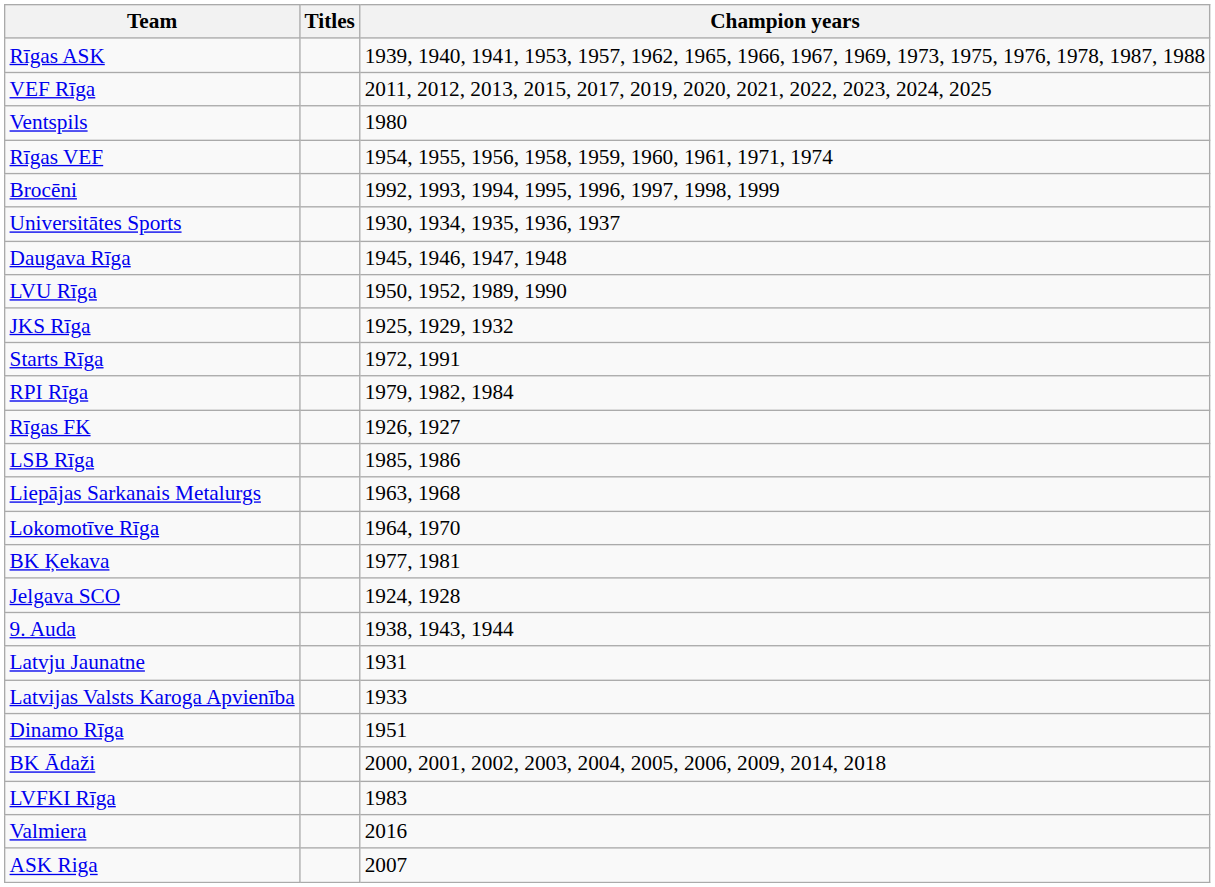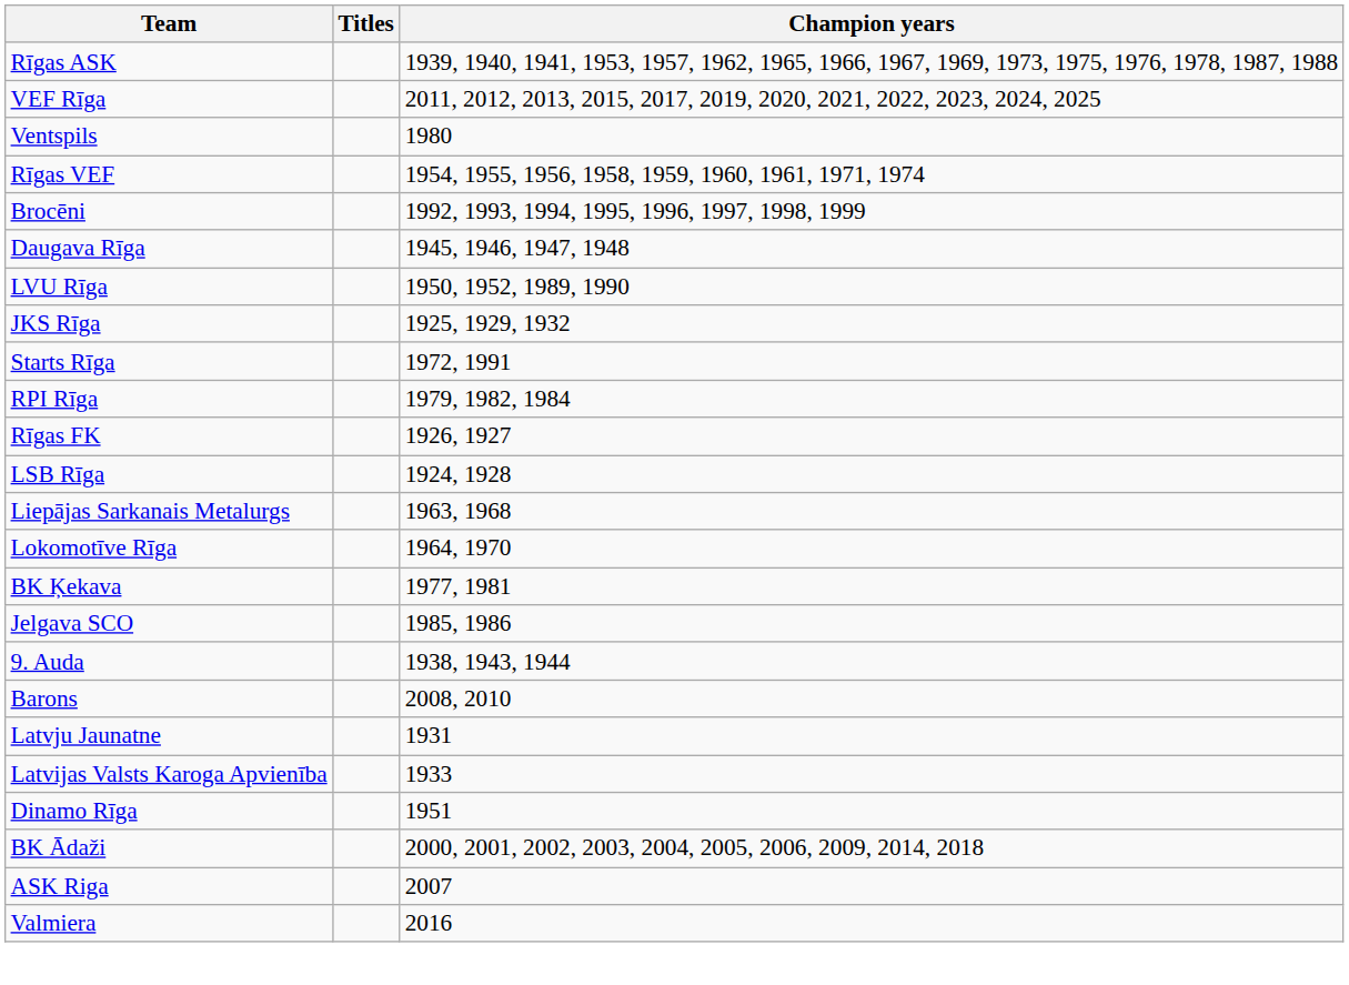 <table class="wikitable">
 <tr>
 <th>Team</th>
 <th>Titles</th>
 <th>Champion years</th>
 </tr>
 <tr>
 <td><a href='#'>Rīgas ASK</a></td>
 <td></td>
 <td>1939, 1940, 1941, 1953, 1957, 1962, 1965, 1966, 1967, 1969, 1973, 1975, 1976, 1978, 1987, 1988</td>
 </tr>
 <tr>
 <td><a href='#'>VEF Rīga</a></td>
 <td></td>
 <td>2011, 2012, 2013, 2015, 2017, 2019, 2020, 2021, 2022, 2023, 2024, 2025</td>
 </tr>
 <tr>
 <td><a href='#'>Ventspils</a></td>
 <td></td>
 <td>1980</td>
 </tr>
 <tr>
 <td><a href='#'>Rīgas VEF</a></td>
 <td></td>
 <td>1954, 1955, 1956, 1958, 1959, 1960, 1961, 1971, 1974</td>
 </tr>
 <tr>
 <td><a href='#'>Brocēni</a></td>
 <td></td>
 <td>1992, 1993, 1994, 1995, 1996, 1997, 1998, 1999</td>
-</tr>
-<tr>
-<td><a href='#'>Universitātes Sports</a></td>
-<td></td>
-<td>1930, 1934, 1935, 1936, 1937</td>
 </tr>
 <tr>
 <td><a href='#'>Daugava Rīga</a></td>
 <td></td>
 <td>1945, 1946, 1947, 1948</td>
 </tr>
 <tr>
 <td><a href='#'>LVU Rīga</a></td>
 <td></td>
 <td>1950, 1952, 1989, 1990</td>
 </tr>
 <tr>
 <td><a href='#'>JKS Rīga</a></td>
 <td></td>
 <td>1925, 1929, 1932</td>
 </tr>
 <tr>
 <td><a href='#'>Starts Rīga</a></td>
 <td></td>
 <td>1972, 1991</td>
 </tr>
 <tr>
 <td><a href='#'>RPI Rīga</a></td>
 <td></td>
 <td>1979, 1982, 1984</td>
 </tr>
 <tr>
 <td><a href='#'>Rīgas FK</a></td>
 <td></td>
 <td>1926, 1927</td>
 </tr>
 <tr>
 <td><a href='#'>LSB Rīga</a></td>
 <td></td>
-<td>1985, 1986</td>
+<td>1924, 1928</td>
 </tr>
 <tr>
 <td><a href='#'>Liepājas Sarkanais Metalurgs</a></td>
 <td></td>
 <td>1963, 1968</td>
 </tr>
 <tr>
 <td><a href='#'>Lokomotīve Rīga</a></td>
 <td></td>
 <td>1964, 1970</td>
 </tr>
 <tr>
 <td><a href='#'>BK Ķekava</a></td>
 <td></td>
 <td>1977, 1981</td>
 </tr>
 <tr>
 <td><a href='#'>Jelgava SCO</a></td>
 <td></td>
-<td>1924, 1928</td>
+<td>1985, 1986</td>
 </tr>
 <tr>
 <td><a href='#'>9. Auda</a></td>
 <td></td>
 <td>1938, 1943, 1944</td>
+</tr>
+<tr>
+<td><a href='#'>Barons</a></td>
+<td></td>
+<td>2008, 2010</td>
 </tr>
 <tr>
 <td><a href='#'>Latvju Jaunatne</a></td>
 <td></td>
 <td>1931</td>
 </tr>
 <tr>
 <td><a href='#'>Latvijas Valsts Karoga Apvienība</a></td>
 <td></td>
 <td>1933</td>
 </tr>
 <tr>
 <td><a href='#'>Dinamo Rīga</a></td>
 <td></td>
 <td>1951</td>
 </tr>
 <tr>
 <td><a href='#'>BK Ādaži</a></td>
 <td></td>
 <td>2000, 2001, 2002, 2003, 2004, 2005, 2006, 2009, 2014, 2018</td>
 </tr>
 <tr>
-<td><a href='#'>LVFKI Rīga</a></td>
+<td><a href='#'>ASK Riga</a></td>
 <td></td>
-<td>1983</td>
+<td>2007</td>
 </tr>
 <tr>
 <td><a href='#'>Valmiera</a></td>
 <td></td>
 <td>2016</td>
 </tr>
-<tr>
-<td><a href='#'>ASK Riga</a></td>
-<td></td>
-<td>2007</td>
-</tr>
 </table>
